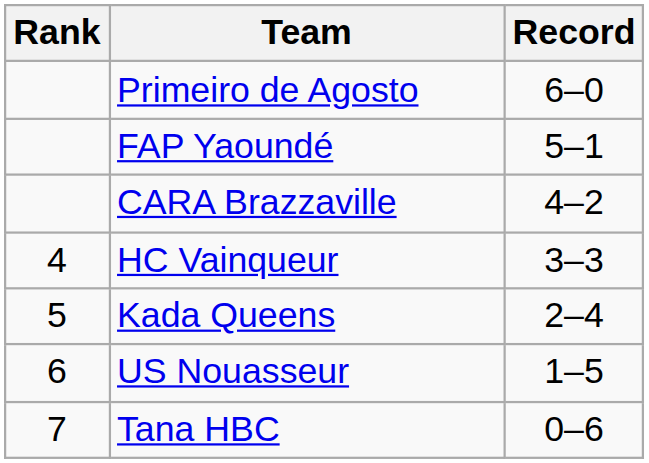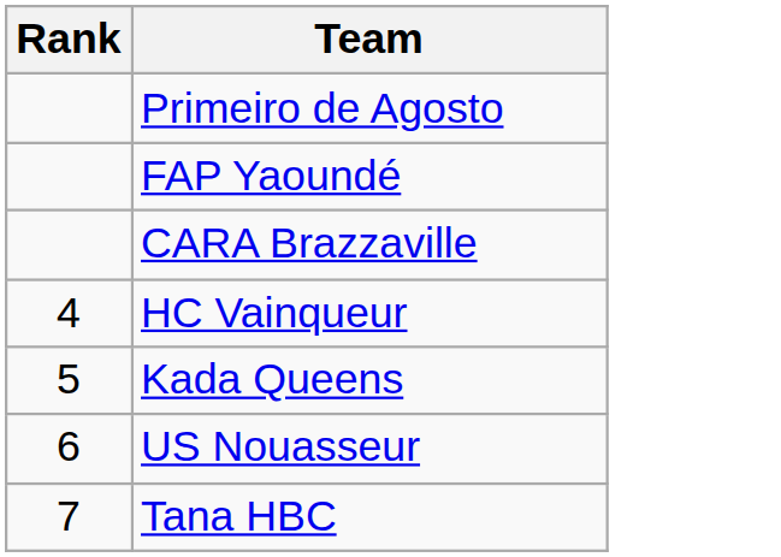 <table class=wikitable style="text-align:center;">
 <tr>
 <th>Rank</th>
 <th width=170>Team</th>
-<th>Record</th>
 </tr>
 <tr>
 <td></td>
 <td align=left> <a href='#'>Primeiro de Agosto</a></td>
-<td>6–0</td>
 </tr>
 <tr>
 <td></td>
 <td align=left> <a href='#'>FAP Yaoundé</a></td>
-<td>5–1</td>
 </tr>
 <tr>
 <td></td>
 <td align=left> <a href='#'>CARA Brazzaville</a></td>
-<td>4–2</td>
 </tr>
 <tr>
 <td>4</td>
 <td align=left> <a href='#'>HC Vainqueur</a></td>
-<td>3–3</td>
 </tr>
 <tr>
 <td>5</td>
 <td align=left> <a href='#'>Kada Queens</a></td>
-<td>2–4</td>
 </tr>
 <tr>
 <td>6</td>
 <td align=left> <a href='#'>US Nouasseur</a></td>
-<td>1–5</td>
 </tr>
 <tr>
 <td>7</td>
 <td align=left> <a href='#'>Tana HBC</a></td>
-<td>0–6</td>
 </tr>
 </table>
